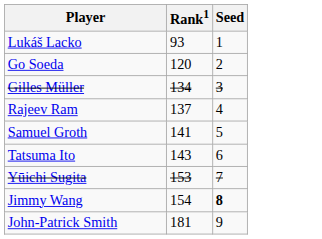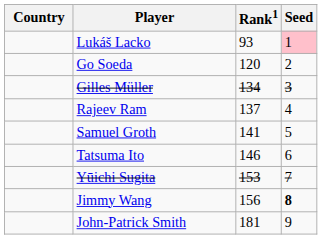 <table class="sortable wikitable">
 <tr>
+<th width="70">Country</th>
 <th width="175">Player</th>
 <th>Rank<sup>1</sup></th>
 <th>Seed</th>
 </tr>
 <tr>
+<td></td>
 <td><a href='#'>Lukáš Lacko</a></td>
 <td>93</td>
-<td>1</td>
+<td style="background: pink;">1</td>
 </tr>
 <tr>
+<td></td>
 <td><a href='#'>Go Soeda</a></td>
 <td>120</td>
 <td>2</td>
 </tr>
 <tr>
+<td><s></s></td>
 <td><s><a href='#'>Gilles Müller</a></s></td>
 <td><s>134</s></td>
 <td><s>3</s></td>
 </tr>
 <tr>
+<td></td>
 <td><a href='#'>Rajeev Ram</a></td>
 <td>137</td>
 <td>4</td>
 </tr>
 <tr>
+<td></td>
 <td><a href='#'>Samuel Groth</a></td>
 <td>141</td>
 <td>5</td>
 </tr>
 <tr>
+<td></td>
 <td><a href='#'>Tatsuma Ito</a></td>
-<td>143</td>
+<td>146</td>
 <td>6</td>
 </tr>
 <tr>
+<td><s></s></td>
 <td><s><a href='#'>Yūichi Sugita</a></s></td>
 <td><s>153</s></td>
 <td><s>7</s></td>
 </tr>
 <tr>
+<td></td>
 <td><a href='#'>Jimmy Wang</a></td>
-<td>154</td>
+<td>156</td>
 <td><strong>8</strong></td>
 </tr>
 <tr>
+<td></td>
 <td><a href='#'>John-Patrick Smith</a></td>
 <td>181</td>
 <td>9</td>
 </tr>
 </table>
